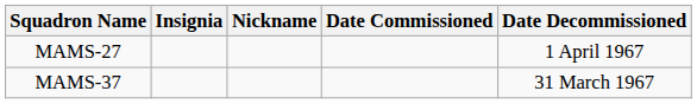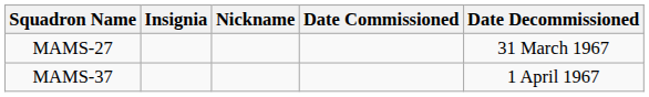 <table class="wikitable" style="text-align:center;">
 <tr bgcolor="#CCCCCC">
 <th>Squadron Name</th>
 <th>Insignia</th>
 <th>Nickname</th>
 <th>Date Commissioned</th>
 <th>Date Decommissioned</th>
 </tr>
 <tr>
 <td>MAMS-27</td>
 <td></td>
 <td></td>
 <td></td>
-<td>1 April 1967</td>
+<td>31 March 1967</td>
 </tr>
 <tr>
 <td>MAMS-37</td>
 <td></td>
 <td></td>
 <td></td>
-<td>31 March 1967</td>
+<td>1 April 1967</td>
 </tr>
 </table>
